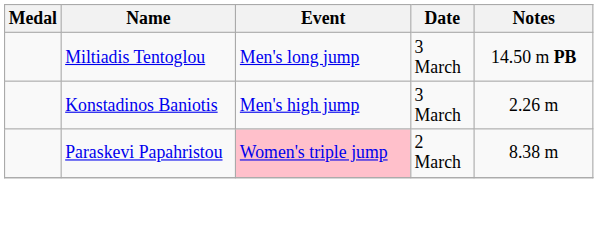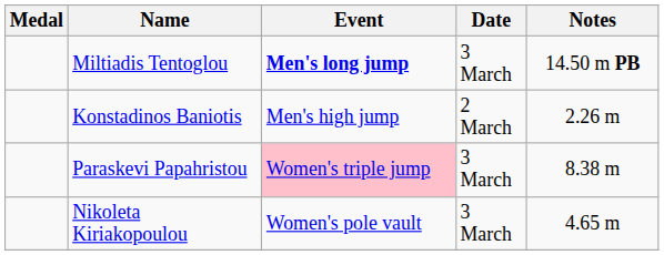 <table class="wikitable sortable">
 <tr>
 <th>Medal</th>
 <th width=150>Name</th>
 <th width=150>Event</th>
 <th width=50>Date</th>
 <th width=100>Notes</th>
 </tr>
 <tr>
 <td></td>
 <td><a href='#'>Miltiadis Tentoglou</a></td>
-<td><a href='#'>Men's long jump</a></td>
+<td><strong><a href='#'>Men's long jump</a></strong></td>
 <td>3 March</td>
 <td align=center>14.50 m <strong>PB</strong></td>
 </tr>
 <tr>
 <td></td>
 <td><a href='#'>Konstadinos Baniotis</a></td>
 <td><a href='#'>Men's high jump</a></td>
-<td>3 March</td>
+<td>2 March</td>
 <td align=center>2.26 m</td>
 </tr>
 <tr>
 <td></td>
 <td><a href='#'>Paraskevi Papahristou</a></td>
 <td style="background: pink;"><a href='#'>Women's triple jump</a></td>
-<td>2 March</td>
+<td>3 March</td>
 <td align=center>8.38 m <strong></strong></td>
+</tr>
+<tr>
+<td></td>
+<td><a href='#'>Nikoleta Kiriakopoulou</a></td>
+<td><a href='#'>Women's pole vault</a></td>
+<td>3 March</td>
+<td align=center>4.65 m</td>
 </tr>
 <tr>
 </tr>
 </table>
